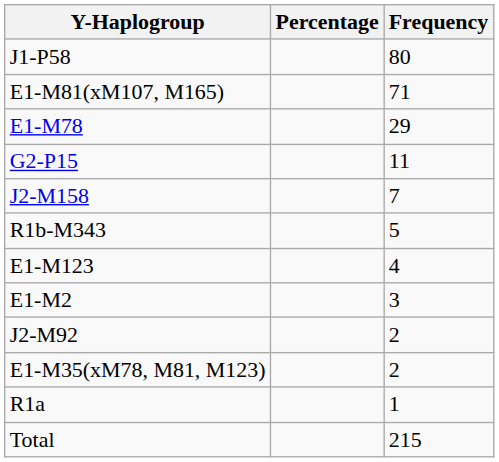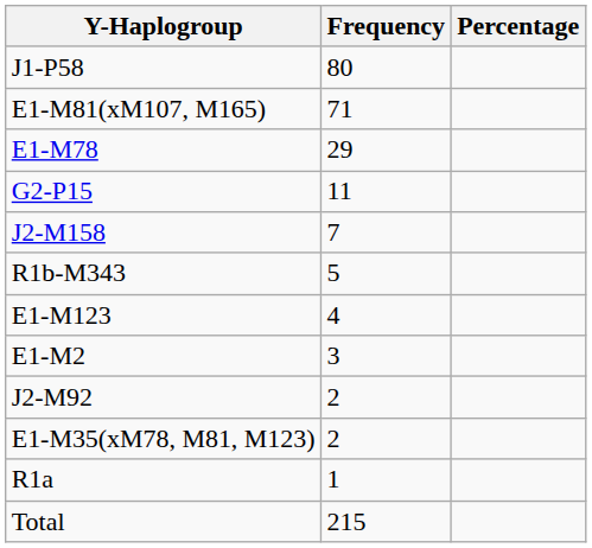 <table class="wikitable" style="vertical-align:middle;">
 <tr>
 <th>Y-Haplogroup</th>
+<th>Frequency</th>
 <th>Percentage</th>
-<th>Frequency</th>
 </tr>
 <tr>
 <td>J1-P58</td>
+<td>80</td>
 <td></td>
-<td>80</td>
 </tr>
 <tr>
 <td>E1-M81(xM107, M165)</td>
+<td>71</td>
 <td></td>
-<td>71</td>
 </tr>
 <tr>
 <td><a href='#'>E1-M78</a></td>
+<td>29</td>
 <td></td>
-<td>29</td>
 </tr>
 <tr>
 <td><a href='#'>G2-P15</a></td>
+<td>11</td>
 <td></td>
-<td>11</td>
 </tr>
 <tr>
 <td><a href='#'>J2-M158</a></td>
+<td>7</td>
 <td></td>
-<td>7</td>
 </tr>
 <tr>
 <td>R1b-M343</td>
+<td>5</td>
 <td></td>
-<td>5</td>
 </tr>
 <tr>
 <td>E1-M123</td>
+<td>4</td>
 <td></td>
-<td>4</td>
 </tr>
 <tr>
 <td>E1-M2</td>
+<td>3</td>
 <td></td>
-<td>3</td>
 </tr>
 <tr>
 <td>J2-M92</td>
+<td>2</td>
 <td></td>
-<td>2</td>
 </tr>
 <tr>
 <td>E1-M35(xM78, M81, M123)</td>
+<td>2</td>
 <td></td>
-<td>2</td>
 </tr>
 <tr>
 <td>R1a</td>
+<td>1</td>
 <td></td>
-<td>1</td>
 </tr>
 <tr>
 <td>Total</td>
+<td>215</td>
 <td></td>
-<td>215</td>
 </tr>
 </table>
